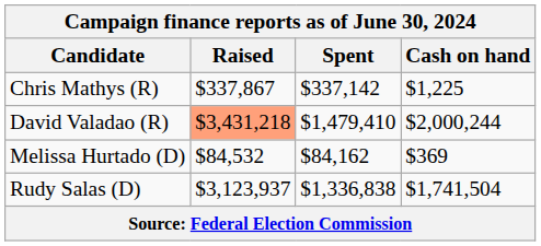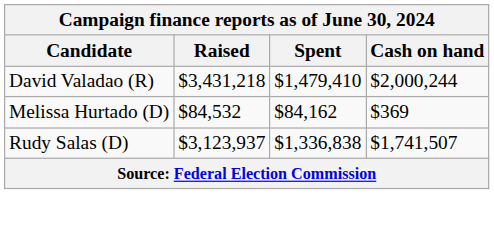 <table class="wikitable sortable">
 <tr>
 <th colspan=4>Campaign finance reports as of June 30, 2024</th>
 </tr>
 <tr style="text-align:center;">
 <th>Candidate</th>
 <th>Raised</th>
 <th>Spent</th>
 <th>Cash on hand</th>
 </tr>
 <tr>
-<td>Chris Mathys (R)</td>
-<td>$337,867</td>
-<td>$337,142</td>
-<td>$1,225</td>
-</tr>
-<tr>
 <td>David Valadao (R)</td>
-<td style="background: lightsalmon;">$3,431,218</td>
+<td>$3,431,218</td>
 <td>$1,479,410</td>
 <td>$2,000,244</td>
 </tr>
 <tr>
 <td>Melissa Hurtado (D)</td>
 <td>$84,532</td>
 <td>$84,162</td>
 <td>$369</td>
 </tr>
 <tr>
 <td>Rudy Salas (D)</td>
 <td>$3,123,937</td>
 <td>$1,336,838</td>
-<td>$1,741,504</td>
+<td>$1,741,507</td>
 </tr>
 <tr>
 <th colspan="4"><small>Source: <a href='#'>Federal Election Commission</a></small></th>
 </tr>
 </table>
